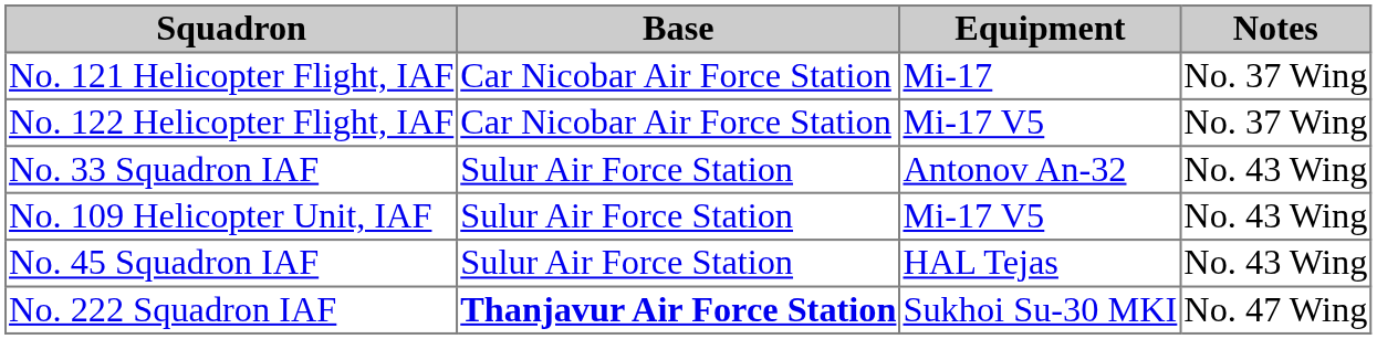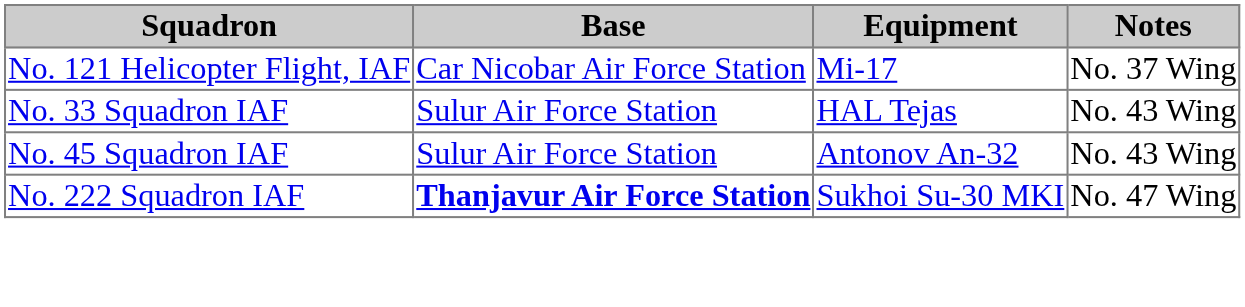 <table class="sortable" border=1 style="border-collapse: collapse;">
 <tr style="background:#ccc;">
 <th>Squadron</th>
 <th>Base</th>
 <th>Equipment</th>
 <th>Notes</th>
 </tr>
 <tr>
 <td><a href='#'>No. 121 Helicopter Flight, IAF</a></td>
 <td><a href='#'>Car Nicobar Air Force Station</a></td>
 <td><a href='#'>Mi-17</a></td>
 <td>No. 37 Wing</td>
 </tr>
 <tr>
-<td><a href='#'>No. 122 Helicopter Flight, IAF</a></td>
-<td><a href='#'>Car Nicobar Air Force Station</a></td>
-<td><a href='#'>Mi-17 V5</a></td>
-<td>No. 37 Wing</td>
-</tr>
-<tr>
 <td><a href='#'>No. 33 Squadron IAF</a></td>
 <td><a href='#'>Sulur Air Force Station</a></td>
-<td><a href='#'>Antonov An-32</a></td>
-<td>No. 43 Wing</td>
-</tr>
-<tr>
-<td><a href='#'>No. 109 Helicopter Unit, IAF</a></td>
-<td><a href='#'>Sulur Air Force Station</a></td>
-<td><a href='#'>Mi-17 V5</a></td>
+<td><a href='#'>HAL Tejas</a></td>
 <td>No. 43 Wing</td>
 </tr>
 <tr>
 <td><a href='#'>No. 45 Squadron IAF</a></td>
 <td><a href='#'>Sulur Air Force Station</a></td>
-<td><a href='#'>HAL Tejas</a></td>
+<td><a href='#'>Antonov An-32</a></td>
 <td>No. 43 Wing</td>
 </tr>
 <tr>
 <td><a href='#'>No. 222 Squadron IAF</a></td>
 <td><strong><a href='#'>Thanjavur Air Force Station</a></strong></td>
 <td><a href='#'>Sukhoi Su-30 MKI</a></td>
 <td>No. 47 Wing</td>
 </tr>
 </table>
